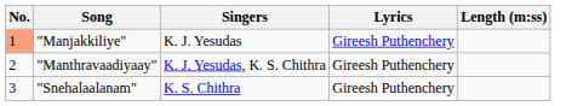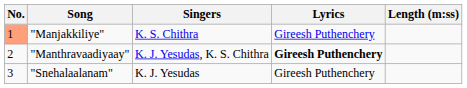 <table class="wikitable" style="font-size:95%;">
 <tr>
 <th>No.</th>
 <th>Song</th>
 <th>Singers</th>
 <th>Lyrics</th>
 <th>Length (m:ss)</th>
 </tr>
 <tr>
 <td style="background: lightsalmon;">1</td>
 <td>"Manjakkiliye"</td>
-<td>K. J. Yesudas</td>
+<td><a href='#'>K. S. Chithra</a></td>
 <td><a href='#'>Gireesh Puthenchery</a></td>
 <td></td>
 </tr>
 <tr>
 <td>2</td>
 <td>"Manthravaadiyaay"</td>
 <td><a href='#'>K. J. Yesudas</a>, K. S. Chithra</td>
-<td>Gireesh Puthenchery</td>
+<td><strong>Gireesh Puthenchery</strong></td>
 <td></td>
 </tr>
 <tr>
 <td>3</td>
 <td>"Snehalaalanam"</td>
-<td><a href='#'>K. S. Chithra</a></td>
+<td>K. J. Yesudas</td>
 <td>Gireesh Puthenchery</td>
 <td></td>
 </tr>
 </table>
